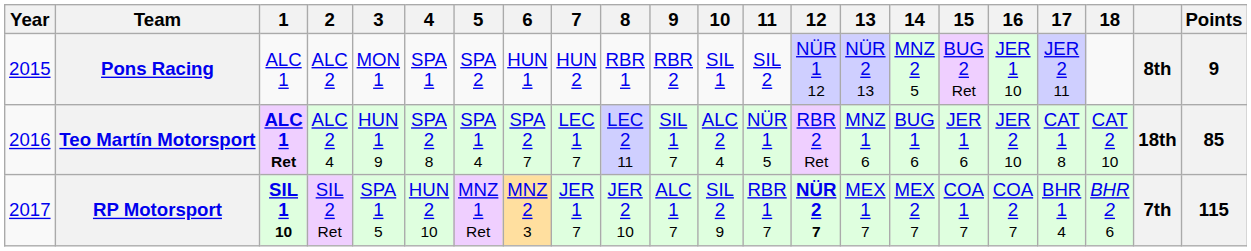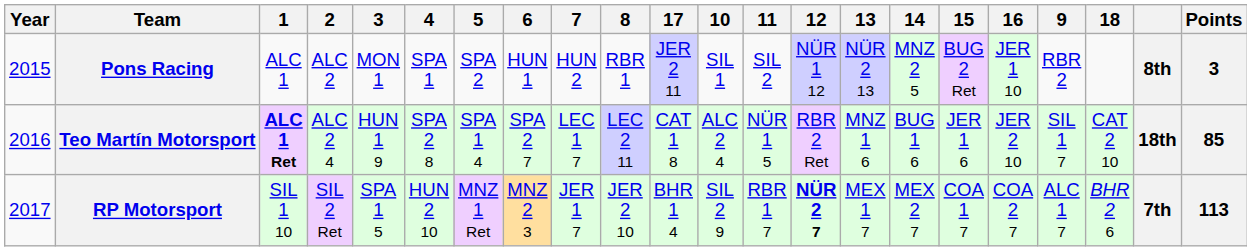 <table class="wikitable" style="text-align:center; font-size:85%">
 <tr>
 <th>Year</th>
 <th>Team</th>
 <th>1</th>
 <th>2</th>
 <th>3</th>
 <th>4</th>
 <th>5</th>
 <th>6</th>
 <th>7</th>
 <th>8</th>
-<th>9</th>
+<th>17</th>
 <th>10</th>
 <th>11</th>
 <th>12</th>
 <th>13</th>
 <th>14</th>
 <th>15</th>
 <th>16</th>
-<th>17</th>
+<th>9</th>
 <th>18</th>
 <th></th>
 <th>Points</th>
 </tr>
 <tr>
 <td><a href='#'>2015</a></td>
 <th nowrap><a href='#'>Pons Racing</a></th>
 <td><a href='#'>ALC<br>1</a></td>
 <td><a href='#'>ALC<br>2</a></td>
 <td><a href='#'>MON<br>1</a></td>
 <td><a href='#'>SPA<br>1</a></td>
 <td><a href='#'>SPA<br>2</a></td>
 <td><a href='#'>HUN<br>1</a></td>
 <td><a href='#'>HUN<br>2</a></td>
 <td><a href='#'>RBR<br>1</a></td>
-<td><a href='#'>RBR<br>2</a></td>
+<td style="background:#CFCFFF;"><a href='#'>JER<br>2</a><br><small>11</small></td>
 <td><a href='#'>SIL<br>1</a></td>
 <td><a href='#'>SIL<br>2</a></td>
 <td style="background:#CFCFFF;"><a href='#'>NÜR<br>1</a><br><small>12</small></td>
 <td style="background:#CFCFFF;"><a href='#'>NÜR<br>2</a><br><small>13</small></td>
 <td style="background:#DFFFDF;"><a href='#'>MNZ<br>2</a><br><small>5</small></td>
 <td style="background:#EFCFFF;"><a href='#'>BUG<br>2</a><br><small>Ret</small></td>
 <td style="background:#DFFFDF;"><a href='#'>JER<br>1</a><br><small>10</small></td>
-<td style="background:#CFCFFF;"><a href='#'>JER<br>2</a><br><small>11</small></td>
+<td><a href='#'>RBR<br>2</a></td>
 <td></td>
 <th>8th</th>
-<th>9</th>
+<th>3</th>
 </tr>
 <tr>
 <td><a href='#'>2016</a></td>
 <th nowrap><a href='#'>Teo Martín Motorsport</a></th>
 <td style="background:#EFCFFF;"><strong><a href='#'>ALC<br>1</a><br><small>Ret</small></strong></td>
 <td style="background:#DFFFDF;"><a href='#'>ALC<br>2</a><br><small>4</small></td>
 <td style="background:#DFFFDF;"><a href='#'>HUN<br>1</a><br><small>9</small></td>
 <td style="background:#DFFFDF;"><a href='#'>SPA<br>2</a><br><small>8</small></td>
 <td style="background:#DFFFDF;"><a href='#'>SPA<br>1</a><br><small>4</small></td>
 <td style="background:#DFFFDF;"><a href='#'>SPA<br>2</a><br><small>7</small></td>
 <td style="background:#DFFFDF;"><a href='#'>LEC<br>1</a><br><small>7</small></td>
 <td style="background:#CFCFFF;"><a href='#'>LEC<br>2</a><br><small>11</small></td>
-<td style="background:#DFFFDF;"><a href='#'>SIL<br>1</a><br><small>7</small></td>
+<td style="background:#DFFFDF;"><a href='#'>CAT<br>1</a><br><small>8</small></td>
 <td style="background:#DFFFDF;"><a href='#'>ALC<br>2</a><br><small>4</small></td>
 <td style="background:#DFFFDF;"><a href='#'>NÜR<br>1</a><br><small>5</small></td>
 <td style="background:#EFCFFF;"><a href='#'>RBR<br>2</a><br><small>Ret</small></td>
 <td style="background:#DFFFDF;"><a href='#'>MNZ<br>1</a><br><small>6</small></td>
 <td style="background:#DFFFDF;"><a href='#'>BUG<br>1</a><br><small>6</small></td>
 <td style="background:#DFFFDF;"><a href='#'>JER<br>1</a><br><small>6</small></td>
 <td style="background:#DFFFDF;"><a href='#'>JER<br>2</a><br><small>10</small></td>
-<td style="background:#DFFFDF;"><a href='#'>CAT<br>1</a><br><small>8</small></td>
+<td style="background:#DFFFDF;"><a href='#'>SIL<br>1</a><br><small>7</small></td>
 <td style="background:#DFFFDF;"><a href='#'>CAT<br>2</a><br><small>10</small></td>
 <th>18th</th>
 <th>85</th>
 </tr>
 <tr>
 <td><a href='#'>2017</a></td>
 <th nowrap><a href='#'>RP Motorsport</a></th>
-<td style="background:#DFFFDF;"><strong><a href='#'>SIL<br>1</a><br><small>10</small></strong></td>
+<td style="background:#DFFFDF;"><a href='#'>SIL<br>1</a><br><small>10</small></td>
 <td style="background:#EFCFFF;"><a href='#'>SIL<br>2</a><br><small>Ret</small></td>
 <td style="background:#DFFFDF;"><a href='#'>SPA<br>1</a><br><small>5</small></td>
 <td style="background:#DFFFDF;"><a href='#'>HUN<br>2</a><br><small>10</small></td>
 <td style="background:#EFCFFF;"><a href='#'>MNZ<br>1</a><br><small>Ret</small></td>
 <td style="background:#FFDF9F;"><a href='#'>MNZ<br>2</a><br><small>3</small></td>
 <td style="background:#DFFFDF;"><a href='#'>JER<br>1</a><br><small>7</small></td>
 <td style="background:#DFFFDF;"><a href='#'>JER<br>2</a><br><small>10</small></td>
-<td style="background:#DFFFDF;"><a href='#'>ALC<br>1</a><br><small>7</small></td>
+<td style="background:#DFFFDF;"><a href='#'>BHR<br>1</a><br><small>4</small></td>
 <td style="background:#DFFFDF;"><a href='#'>SIL<br>2</a><br><small>9</small></td>
 <td style="background:#DFFFDF;"><a href='#'>RBR<br>1</a><br><small>7</small></td>
 <td style="background:#DFFFDF;"><strong><a href='#'>NÜR<br>2</a><br><small>7</small></strong></td>
 <td style="background:#DFFFDF;"><a href='#'>MEX<br>1</a><br><small>7</small></td>
 <td style="background:#DFFFDF;"><a href='#'>MEX<br>2</a><br><small>7</small></td>
 <td style="background:#DFFFDF;"><a href='#'>COA<br>1</a><br><small>7</small></td>
 <td style="background:#DFFFDF;"><a href='#'>COA<br>2</a><br><small>7</small></td>
-<td style="background:#DFFFDF;"><a href='#'>BHR<br>1</a><br><small>4</small></td>
+<td style="background:#DFFFDF;"><a href='#'>ALC<br>1</a><br><small>7</small></td>
 <td style="background:#DFFFDF;"><em><a href='#'>BHR<br>2</a></em><br><small>6</small></td>
 <th>7th</th>
-<th>115</th>
+<th>113</th>
 </tr>
 </table>
